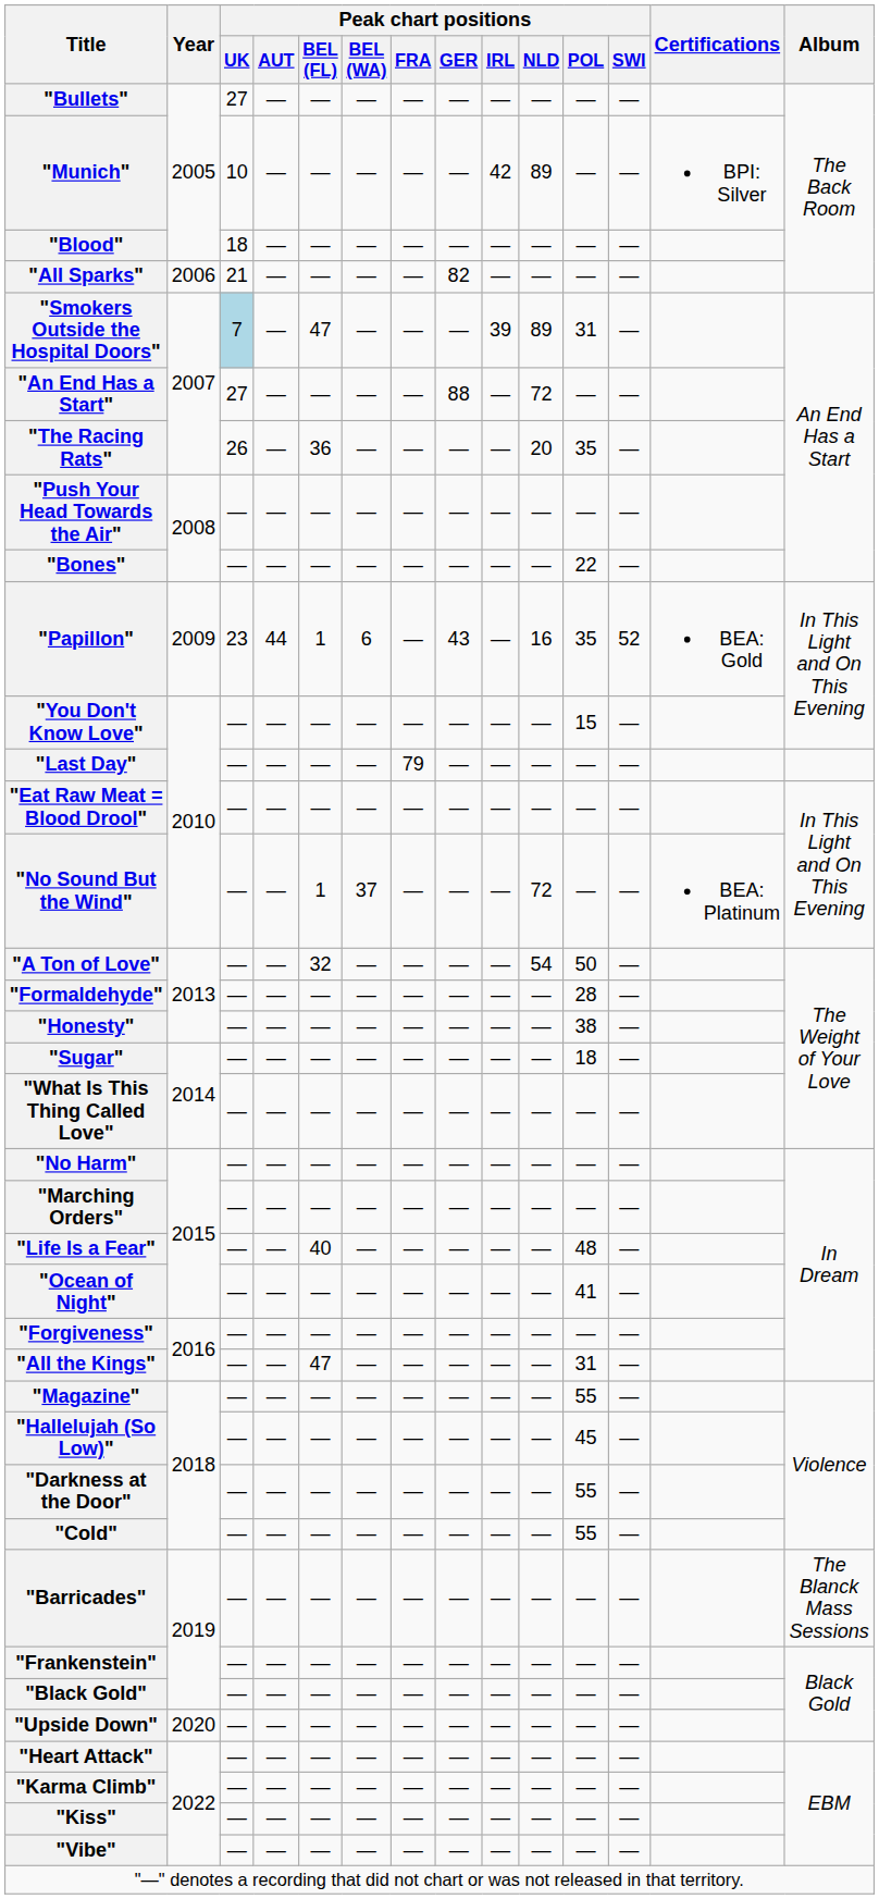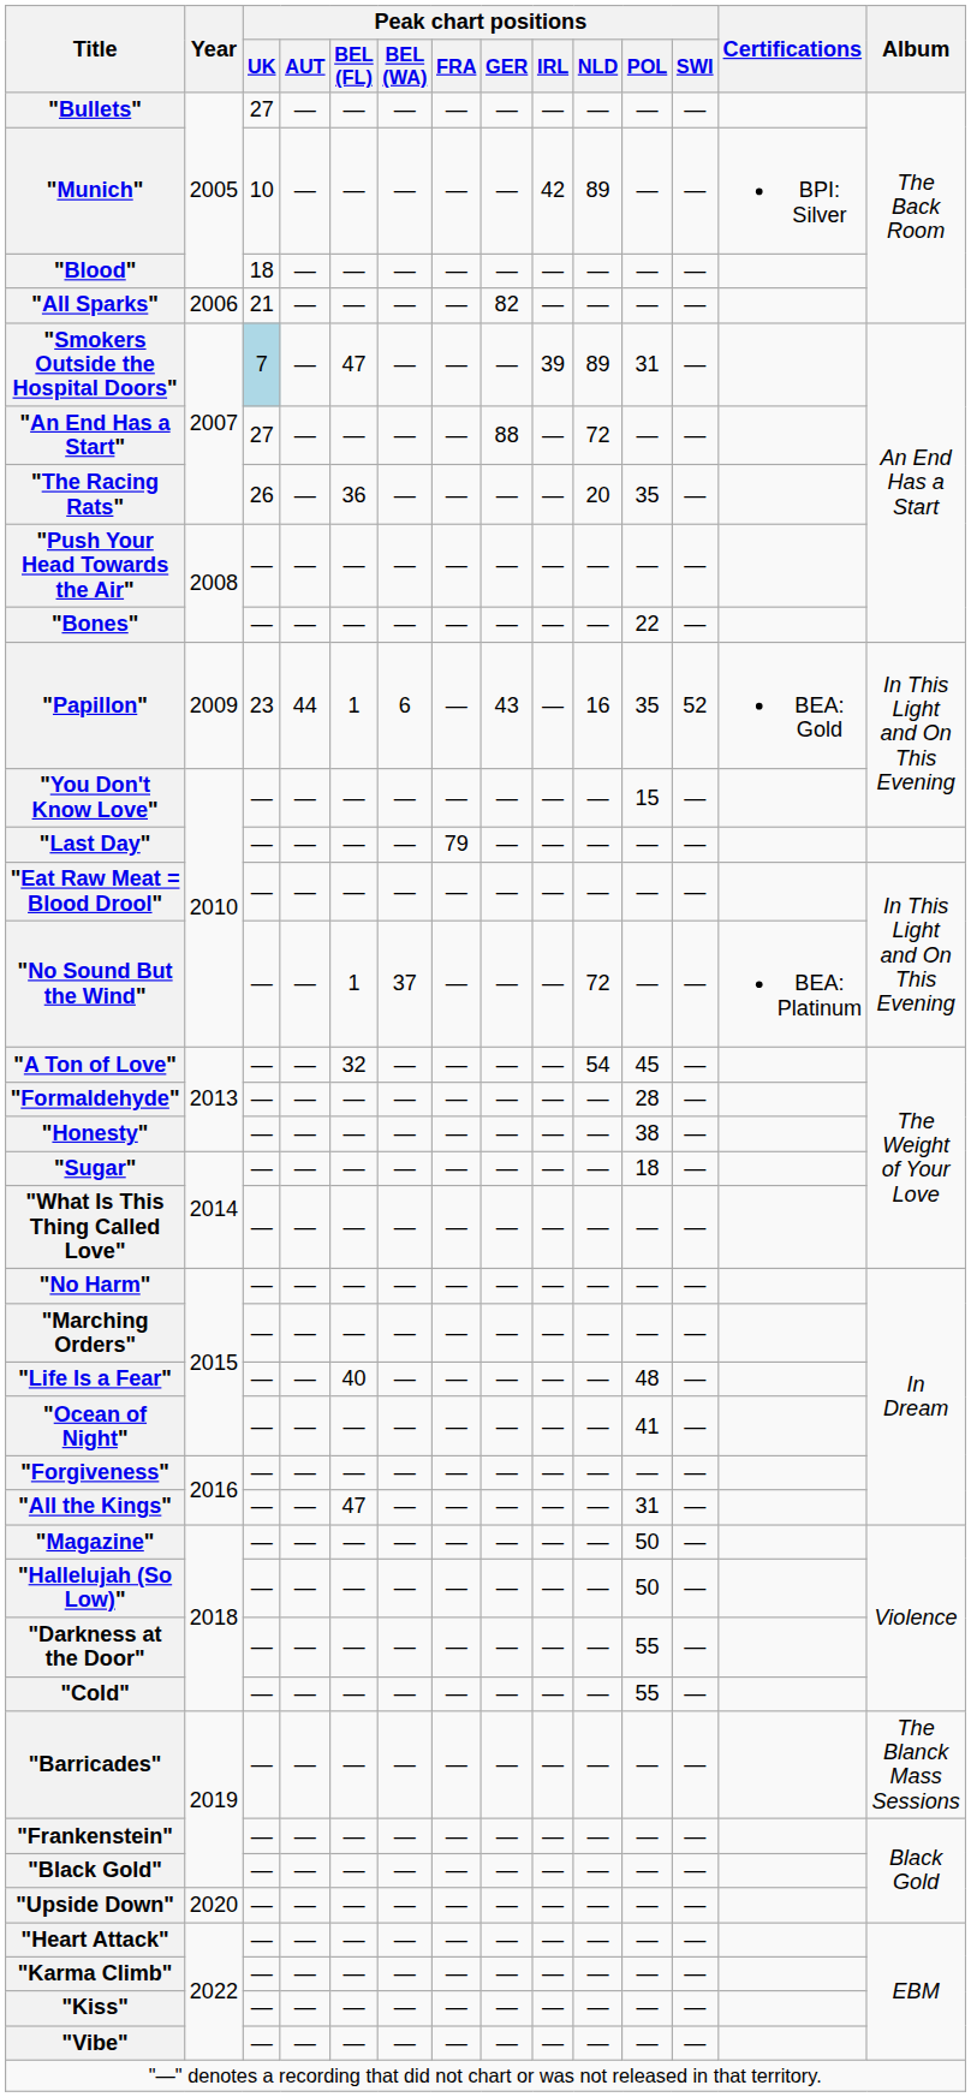 <table class="wikitable plainrowheaders" style="text-align:center;" border="1">
 <tr>
 <th scope="col" rowspan="2">Title</th>
 <th scope="col" rowspan="2">Year</th>
 <th scope="col" colspan="10">Peak chart positions</th>
 <th scope="col" rowspan="2"><a href='#'>Certifications</a></th>
 <th scope="col" rowspan="2">Album</th>
 </tr>
 <tr>
 <th scope="col" style="width:2.7em;font-size:90%;"><a href='#'>UK</a><br></th>
 <th scope="col" style="width:2.7em;font-size:90%;"><a href='#'>AUT</a><br></th>
 <th scope="col" style="width:2.7em;font-size:90%;"><a href='#'>BEL<br>(FL)</a><br></th>
 <th scope="col" style="width:2.7em;font-size:90%;"><a href='#'>BEL<br>(WA)</a><br></th>
 <th scope="col" style="width:2.7em;font-size:90%;"><a href='#'>FRA</a><br></th>
 <th scope="col" style="width:2.7em;font-size:90%;"><a href='#'>GER</a><br></th>
 <th scope="col" style="width:2.7em;font-size:90%;"><a href='#'>IRL</a><br></th>
 <th scope="col" style="width:2.7em;font-size:90%;"><a href='#'>NLD</a><br></th>
 <th scope="col" style="width:2.7em;font-size:90%;"><a href='#'>POL</a><br></th>
 <th scope="col" style="width:2.7em;font-size:90%;"><a href='#'>SWI</a><br></th>
 </tr>
 <tr>
 <th scope="row">"<a href='#'>Bullets</a>"</th>
 <td rowspan="3">2005</td>
 <td>27</td>
 <td>—</td>
 <td>—</td>
 <td>—</td>
 <td>—</td>
 <td>—</td>
 <td>—</td>
 <td>—</td>
 <td>—</td>
 <td>—</td>
 <td></td>
 <td rowspan="4"><em>The Back Room</em></td>
 </tr>
 <tr>
 <th scope="row">"<a href='#'>Munich</a>"</th>
 <td>10</td>
 <td>—</td>
 <td>—</td>
 <td>—</td>
 <td>—</td>
 <td>—</td>
 <td>42</td>
 <td>89</td>
 <td>—</td>
 <td>—</td>
 <td><br><ul><li>BPI: Silver</li></ul></td>
 </tr>
 <tr>
 <th scope="row">"<a href='#'>Blood</a>"</th>
 <td>18</td>
 <td>—</td>
 <td>—</td>
 <td>—</td>
 <td>—</td>
 <td>—</td>
 <td>—</td>
 <td>—</td>
 <td>—</td>
 <td>—</td>
 <td></td>
 </tr>
 <tr>
 <th scope="row">"<a href='#'>All Sparks</a>"</th>
 <td>2006</td>
 <td>21</td>
 <td>—</td>
 <td>—</td>
 <td>—</td>
 <td>—</td>
 <td>82</td>
 <td>—</td>
 <td>—</td>
 <td>—</td>
 <td>—</td>
 <td></td>
 </tr>
 <tr>
 <th scope="row">"<a href='#'>Smokers Outside the Hospital Doors</a>"</th>
 <td rowspan="3">2007</td>
 <td style="background: lightblue;">7</td>
 <td>—</td>
 <td>47</td>
 <td>—</td>
 <td>—</td>
 <td>—</td>
 <td>39</td>
 <td>89</td>
 <td>31</td>
 <td>—</td>
 <td></td>
 <td rowspan="5"><em>An End Has a Start</em></td>
 </tr>
 <tr>
 <th scope="row">"<a href='#'>An End Has a Start</a>"</th>
 <td>27</td>
 <td>—</td>
 <td>—</td>
 <td>—</td>
 <td>—</td>
 <td>88</td>
 <td>—</td>
 <td>72</td>
 <td>—</td>
 <td>—</td>
 <td></td>
 </tr>
 <tr>
 <th scope="row">"<a href='#'>The Racing Rats</a>"</th>
 <td>26</td>
 <td>—</td>
 <td>36</td>
 <td>—</td>
 <td>—</td>
 <td>—</td>
 <td>—</td>
 <td>20</td>
 <td>35</td>
 <td>—</td>
 <td></td>
 </tr>
 <tr>
 <th scope="row">"<a href='#'>Push Your Head Towards the Air</a>"</th>
 <td rowspan="2">2008</td>
 <td>—</td>
 <td>—</td>
 <td>—</td>
 <td>—</td>
 <td>—</td>
 <td>—</td>
 <td>—</td>
 <td>—</td>
 <td>—</td>
 <td>—</td>
 <td></td>
 </tr>
 <tr>
 <th scope="row">"<a href='#'>Bones</a>" </th>
 <td>—</td>
 <td>—</td>
 <td>—</td>
 <td>—</td>
 <td>—</td>
 <td>—</td>
 <td>—</td>
 <td>—</td>
 <td>22</td>
 <td>—</td>
 <td></td>
 </tr>
 <tr>
 <th scope="row">"<a href='#'>Papillon</a>"</th>
 <td>2009</td>
 <td>23</td>
 <td>44</td>
 <td>1</td>
 <td>6</td>
 <td>—</td>
 <td>43</td>
 <td>—</td>
 <td>16</td>
 <td>35</td>
 <td>52</td>
 <td><br><ul><li>BEA: Gold</li></ul></td>
 <td rowspan="2"><em>In This Light and On This Evening</em></td>
 </tr>
 <tr>
 <th scope="row">"<a href='#'>You Don't Know Love</a>"</th>
 <td rowspan="4">2010</td>
 <td>—</td>
 <td>—</td>
 <td>—</td>
 <td>—</td>
 <td>—</td>
 <td>—</td>
 <td>—</td>
 <td>—</td>
 <td>15</td>
 <td>—</td>
 <td></td>
 </tr>
 <tr>
 <th scope="row">"<a href='#'>Last Day</a>" </th>
 <td>—</td>
 <td>—</td>
 <td>—</td>
 <td>—</td>
 <td>79</td>
 <td>—</td>
 <td>—</td>
 <td>—</td>
 <td>—</td>
 <td>—</td>
 <td></td>
 <td></td>
 </tr>
 <tr>
 <th scope="row">"<a href='#'>Eat Raw Meat = Blood Drool</a>"</th>
 <td>—</td>
 <td>—</td>
 <td>—</td>
 <td>—</td>
 <td>—</td>
 <td>—</td>
 <td>—</td>
 <td>—</td>
 <td>—</td>
 <td>—</td>
 <td></td>
 <td rowspan="2"><em>In This Light and On This Evening</em></td>
 </tr>
 <tr>
 <th scope="row">"<a href='#'>No Sound But the Wind</a>" </th>
 <td>—</td>
 <td>—</td>
 <td>1</td>
 <td>37</td>
 <td>—</td>
 <td>—</td>
 <td>—</td>
 <td>72</td>
 <td>—</td>
 <td>—</td>
 <td><br><ul><li>BEA: Platinum</li></ul></td>
 </tr>
 <tr>
 <th scope="row">"<a href='#'>A Ton of Love</a>"</th>
 <td rowspan="3">2013</td>
 <td>—</td>
 <td>—</td>
 <td>32</td>
 <td>—</td>
 <td>—</td>
 <td>—</td>
 <td>—</td>
 <td>54</td>
-<td>50</td>
+<td>45</td>
 <td>—</td>
 <td></td>
 <td rowspan="5"><em>The Weight of Your Love</em></td>
 </tr>
 <tr>
 <th scope="row">"<a href='#'>Formaldehyde</a>"</th>
 <td>—</td>
 <td>—</td>
 <td>—</td>
 <td>—</td>
 <td>—</td>
 <td>—</td>
 <td>—</td>
 <td>—</td>
 <td>28</td>
 <td>—</td>
 <td></td>
 </tr>
 <tr>
 <th scope="row">"<a href='#'>Honesty</a>"</th>
 <td>—</td>
 <td>—</td>
 <td>—</td>
 <td>—</td>
 <td>—</td>
 <td>—</td>
 <td>—</td>
 <td>—</td>
 <td>38</td>
 <td>—</td>
 <td></td>
 </tr>
 <tr>
 <th scope="row">"<a href='#'>Sugar</a>"</th>
 <td rowspan="2">2014</td>
 <td>—</td>
 <td>—</td>
 <td>—</td>
 <td>—</td>
 <td>—</td>
 <td>—</td>
 <td>—</td>
 <td>—</td>
 <td>18</td>
 <td>—</td>
 <td></td>
 </tr>
 <tr>
 <th scope="row">"What Is This Thing Called Love"</th>
 <td>—</td>
 <td>—</td>
 <td>—</td>
 <td>—</td>
 <td>—</td>
 <td>—</td>
 <td>—</td>
 <td>—</td>
 <td>—</td>
 <td>—</td>
 <td></td>
 </tr>
 <tr>
 <th scope="row">"<a href='#'>No Harm</a>"</th>
 <td rowspan="4">2015</td>
 <td>—</td>
 <td>—</td>
 <td>—</td>
 <td>—</td>
 <td>—</td>
 <td>—</td>
 <td>—</td>
 <td>—</td>
 <td>—</td>
 <td>—</td>
 <td></td>
 <td rowspan="6"><em>In Dream</em></td>
 </tr>
 <tr>
 <th scope="row">"Marching Orders"</th>
 <td>—</td>
 <td>—</td>
 <td>—</td>
 <td>—</td>
 <td>—</td>
 <td>—</td>
 <td>—</td>
 <td>—</td>
 <td>—</td>
 <td>—</td>
 <td></td>
 </tr>
 <tr>
 <th scope="row">"<a href='#'>Life Is a Fear</a>"</th>
 <td>—</td>
 <td>—</td>
 <td>40</td>
 <td>—</td>
 <td>—</td>
 <td>—</td>
 <td>—</td>
 <td>—</td>
 <td>48</td>
 <td>—</td>
 <td></td>
 </tr>
 <tr>
 <th scope="row">"<a href='#'>Ocean of Night</a>"</th>
 <td>—</td>
 <td>—</td>
 <td>—</td>
 <td>—</td>
 <td>—</td>
 <td>—</td>
 <td>—</td>
 <td>—</td>
 <td>41</td>
 <td>—</td>
 <td></td>
 </tr>
 <tr>
 <th scope="row">"<a href='#'>Forgiveness</a>"</th>
 <td rowspan="2">2016</td>
 <td>—</td>
 <td>—</td>
 <td>—</td>
 <td>—</td>
 <td>—</td>
 <td>—</td>
 <td>—</td>
 <td>—</td>
 <td>—</td>
 <td>—</td>
 <td></td>
 </tr>
 <tr>
 <th scope="row">"<a href='#'>All the Kings</a>"</th>
 <td>—</td>
 <td>—</td>
 <td>47</td>
 <td>—</td>
 <td>—</td>
 <td>—</td>
 <td>—</td>
 <td>—</td>
 <td>31</td>
 <td>—</td>
 <td></td>
 </tr>
 <tr>
 <th scope="row">"<a href='#'>Magazine</a>"</th>
 <td rowspan="4">2018</td>
 <td>—</td>
 <td>—</td>
 <td>—</td>
 <td>—</td>
 <td>—</td>
 <td>—</td>
 <td>—</td>
 <td>—</td>
-<td>55</td>
+<td>50</td>
 <td>—</td>
 <td></td>
 <td rowspan="4"><em>Violence</em></td>
 </tr>
 <tr>
 <th scope="row">"<a href='#'>Hallelujah (So Low)</a>"</th>
 <td>—</td>
 <td>—</td>
 <td>—</td>
 <td>—</td>
 <td>—</td>
 <td>—</td>
 <td>—</td>
 <td>—</td>
-<td>45</td>
+<td>50</td>
 <td>—</td>
 <td></td>
 </tr>
 <tr>
 <th scope="row">"Darkness at the Door"</th>
 <td>—</td>
 <td>—</td>
 <td>—</td>
 <td>—</td>
 <td>—</td>
 <td>—</td>
 <td>—</td>
 <td>—</td>
 <td>55</td>
 <td>—</td>
 <td></td>
 </tr>
 <tr>
 <th scope="row">"Cold"</th>
 <td>—</td>
 <td>—</td>
 <td>—</td>
 <td>—</td>
 <td>—</td>
 <td>—</td>
 <td>—</td>
 <td>—</td>
 <td>55</td>
 <td>—</td>
 <td></td>
 </tr>
 <tr>
 <th scope="row">"Barricades"</th>
 <td rowspan="3">2019</td>
 <td>—</td>
 <td>—</td>
 <td>—</td>
 <td>—</td>
 <td>—</td>
 <td>—</td>
 <td>—</td>
 <td>—</td>
 <td>—</td>
 <td>—</td>
 <td></td>
 <td><em>The Blanck Mass Sessions</em></td>
 </tr>
 <tr>
 <th scope="row">"Frankenstein"</th>
 <td>—</td>
 <td>—</td>
 <td>—</td>
 <td>—</td>
 <td>—</td>
 <td>—</td>
 <td>—</td>
 <td>—</td>
 <td>—</td>
 <td>—</td>
 <td></td>
 <td rowspan="3"><em>Black Gold</em></td>
 </tr>
 <tr>
 <th scope="row">"Black Gold"</th>
 <td>—</td>
 <td>—</td>
 <td>—</td>
 <td>—</td>
 <td>—</td>
 <td>—</td>
 <td>—</td>
 <td>—</td>
 <td>—</td>
 <td>—</td>
 <td></td>
 </tr>
 <tr>
 <th scope="row">"Upside Down"</th>
 <td>2020</td>
 <td>—</td>
 <td>—</td>
 <td>—</td>
 <td>—</td>
 <td>—</td>
 <td>—</td>
 <td>—</td>
 <td>—</td>
 <td>—</td>
 <td>—</td>
 <td></td>
 </tr>
 <tr>
 <th scope="row">"Heart Attack"</th>
 <td rowspan="4">2022</td>
 <td>—</td>
 <td>—</td>
 <td>—</td>
 <td>—</td>
 <td>—</td>
 <td>—</td>
 <td>—</td>
 <td>—</td>
 <td>—</td>
 <td>—</td>
 <td></td>
 <td rowspan="4"><em>EBM</em></td>
 </tr>
 <tr>
 <th scope="row">"Karma Climb"</th>
 <td>—</td>
 <td>—</td>
 <td>—</td>
 <td>—</td>
 <td>—</td>
 <td>—</td>
 <td>—</td>
 <td>—</td>
 <td>—</td>
 <td>—</td>
 <td></td>
 </tr>
 <tr>
 <th scope="row">"Kiss"</th>
 <td>—</td>
 <td>—</td>
 <td>—</td>
 <td>—</td>
 <td>—</td>
 <td>—</td>
 <td>—</td>
 <td>—</td>
 <td>—</td>
 <td>—</td>
 <td></td>
 </tr>
 <tr>
 <th scope="row">"Vibe"</th>
 <td>—</td>
 <td>—</td>
 <td>—</td>
 <td>—</td>
 <td>—</td>
 <td>—</td>
 <td>—</td>
 <td>—</td>
 <td>—</td>
 <td>—</td>
 <td></td>
 </tr>
 <tr>
 <td colspan="16" style="font-size:90%">"—" denotes a recording that did not chart or was not released in that territory.</td>
 </tr>
 </table>
